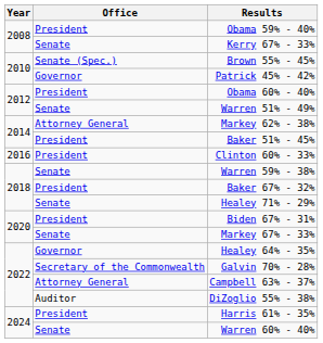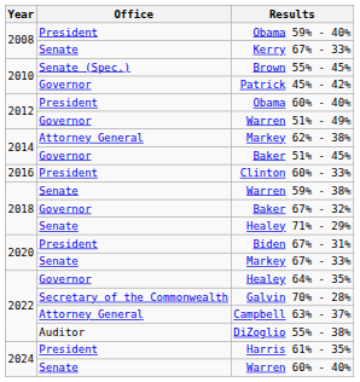 <table class=wikitable>
 <tr>
 <th>Year</th>
 <th>Office</th>
 <th>Results</th>
 </tr>
 <tr>
 <td rowspan=2>2008</td>
 <td><a href='#'>President</a></td>
 <td align="right" ><a href='#'>Obama</a> 59% - 40%</td>
 </tr>
 <tr>
 <td><a href='#'>Senate</a></td>
 <td align="right" ><a href='#'>Kerry</a> 67% - 33%</td>
 </tr>
 <tr>
 <td rowspan=2>2010</td>
 <td><a href='#'>Senate (Spec.)</a></td>
 <td align="right" ><a href='#'>Brown</a> 55% - 45%</td>
 </tr>
 <tr>
 <td><a href='#'>Governor</a></td>
 <td align="right" ><a href='#'>Patrick</a> 45% - 42%</td>
 </tr>
 <tr>
 <td rowspan=2>2012</td>
 <td><a href='#'>President</a></td>
 <td align="right" ><a href='#'>Obama</a> 60% - 40%</td>
 </tr>
 <tr>
-<td><a href='#'>Senate</a></td>
+<td><a href='#'>Governor</a></td>
 <td align="right" ><a href='#'>Warren</a> 51% - 49%</td>
 </tr>
 <tr>
 <td rowspan=2>2014</td>
 <td><a href='#'>Attorney General</a></td>
 <td align="right" ><a href='#'>Markey</a> 62% - 38%</td>
 </tr>
 <tr>
-<td><a href='#'>President</a></td>
+<td><a href='#'>Governor</a></td>
 <td align="right" ><a href='#'>Baker</a> 51% - 45%</td>
 </tr>
 <tr>
 <td>2016</td>
 <td><a href='#'>President</a></td>
 <td align="right" ><a href='#'>Clinton</a> 60% - 33%</td>
 </tr>
 <tr>
 <td rowspan=3>2018</td>
 <td><a href='#'>Senate</a></td>
 <td align="right" ><a href='#'>Warren</a> 59% - 38%</td>
 </tr>
 <tr>
-<td><a href='#'>President</a></td>
+<td><a href='#'>Governor</a></td>
 <td align="right" ><a href='#'>Baker</a> 67% - 32%</td>
 </tr>
 <tr>
 <td><a href='#'>Senate</a></td>
 <td align="right" ><a href='#'>Healey</a> 71% - 29%</td>
 </tr>
 <tr>
 <td rowspan=2>2020</td>
 <td><a href='#'>President</a></td>
 <td align="right" ><a href='#'>Biden</a> 67% - 31%</td>
 </tr>
 <tr>
 <td><a href='#'>Senate</a></td>
 <td align="right" ><a href='#'>Markey</a> 67% - 33%</td>
 </tr>
 <tr>
 <td rowspan=4>2022</td>
 <td><a href='#'>Governor</a></td>
 <td align="right" ><a href='#'>Healey</a> 64% - 35%</td>
 </tr>
 <tr>
 <td><a href='#'>Secretary of the Commonwealth</a></td>
 <td align="right" ><a href='#'>Galvin</a> 70% - 28%</td>
 </tr>
 <tr>
 <td><a href='#'>Attorney General</a></td>
 <td align="right" ><a href='#'>Campbell</a> 63% - 37%</td>
 </tr>
 <tr>
 <td>Auditor</td>
 <td align="right" ><a href='#'>DiZoglio</a> 55% - 38%</td>
 </tr>
 <tr>
 <td rowspan=2>2024</td>
 <td><a href='#'>President</a></td>
 <td align="right" ><a href='#'>Harris</a> 61% - 35%</td>
 </tr>
 <tr>
 <td><a href='#'>Senate</a></td>
 <td align="right" ><a href='#'>Warren</a> 60% - 40%</td>
 </tr>
 </table>
